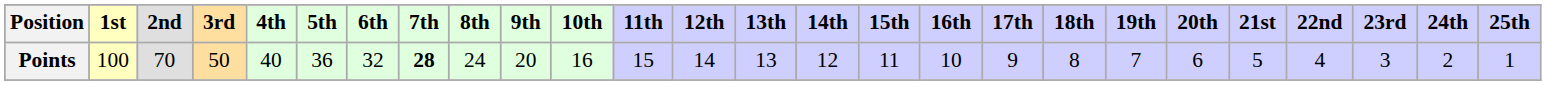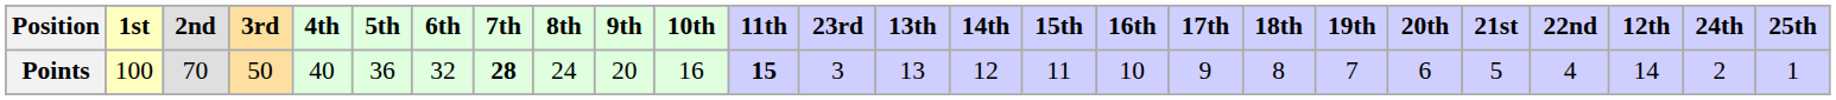 <table class="wikitable" style="font-size: 75%; text-align:center">
 <tr>
 <th>Position</th>
 <th style="background-color:#ffffbf"> 1st </th>
 <th style="background-color:#dfdfdf"> 2nd </th>
 <th style="background-color:#ffdf9f"> 3rd </th>
 <th style="background-color:#dfffdf"> 4th </th>
 <th style="background-color:#dfffdf"> 5th </th>
 <th style="background-color:#dfffdf"> 6th </th>
 <th style="background-color:#dfffdf"> 7th </th>
 <th style="background-color:#dfffdf"> 8th </th>
 <th style="background-color:#dfffdf"> 9th </th>
 <th style="background-color:#dfffdf"> 10th </th>
 <th style="background-color:#CFCFFF"> 11th </th>
-<th style="background-color:#CFCFFF"> 12th </th>
+<th style="background-color:#CFCFFF"> 23rd </th>
 <th style="background-color:#CFCFFF"> 13th </th>
 <th style="background-color:#CFCFFF"> 14th </th>
 <th style="background-color:#CFCFFF"> 15th </th>
 <th style="background-color:#CFCFFF"> 16th </th>
 <th style="background-color:#CFCFFF"> 17th </th>
 <th style="background-color:#CFCFFF"> 18th </th>
 <th style="background-color:#CFCFFF"> 19th </th>
 <th style="background-color:#CFCFFF"> 20th </th>
 <th style="background-color:#CFCFFF"> 21st </th>
 <th style="background-color:#CFCFFF"> 22nd </th>
-<th style="background-color:#CFCFFF"> 23rd </th>
+<th style="background-color:#CFCFFF"> 12th </th>
 <th style="background-color:#CFCFFF"> 24th </th>
 <th style="background-color:#CFCFFF"> 25th </th>
 </tr>
 <tr>
 <th>Points</th>
 <td style="background-color:#ffffbf">100</td>
 <td style="background-color:#dfdfdf">70</td>
 <td style="background-color:#ffdf9f">50</td>
 <td style="background-color:#dfffdf">40</td>
 <td style="background-color:#dfffdf">36</td>
 <td style="background-color:#dfffdf">32</td>
 <td style="background-color:#dfffdf"><strong>28</strong></td>
 <td style="background-color:#dfffdf">24</td>
 <td style="background-color:#dfffdf">20</td>
 <td style="background-color:#dfffdf">16</td>
-<td style="background-color:#CFCFFF">15</td>
-<td style="background-color:#CFCFFF">14</td>
+<td style="background-color:#CFCFFF"><strong>15</strong></td>
+<td style="background-color:#CFCFFF">3</td>
 <td style="background-color:#CFCFFF">13</td>
 <td style="background-color:#CFCFFF">12</td>
 <td style="background-color:#CFCFFF">11</td>
 <td style="background-color:#CFCFFF">10</td>
 <td style="background-color:#CFCFFF">9</td>
 <td style="background-color:#CFCFFF">8</td>
 <td style="background-color:#CFCFFF">7</td>
 <td style="background-color:#CFCFFF">6</td>
 <td style="background-color:#CFCFFF">5</td>
 <td style="background-color:#CFCFFF">4</td>
-<td style="background-color:#CFCFFF">3</td>
+<td style="background-color:#CFCFFF">14</td>
 <td style="background-color:#CFCFFF">2</td>
 <td style="background-color:#CFCFFF">1</td>
 </tr>
 </table>
